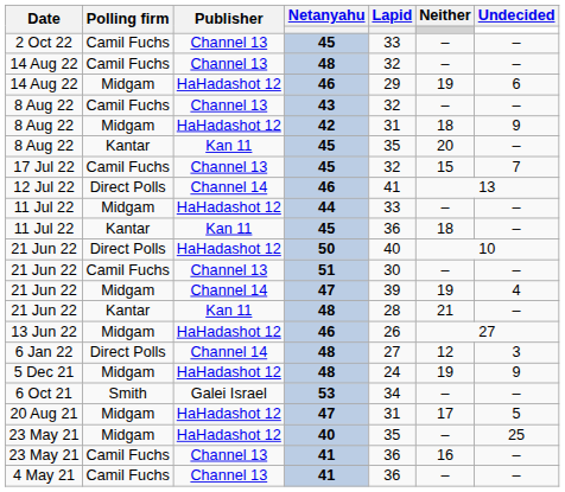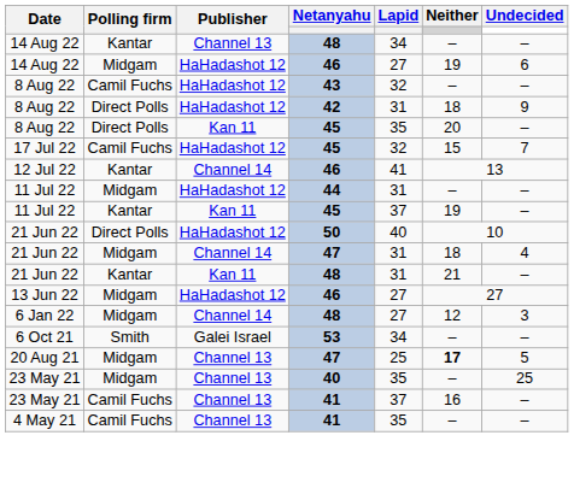 <table class="wikitable sortable" style="text-align:center; font-size:90%; line-height:13px;">
 <tr>
 <th rowspan=2>Date</th>
 <th rowspan=2>Polling firm</th>
 <th rowspan=2>Publisher</th>
 <th><a href='#'>Netanyahu</a></th>
 <th><a href='#'>Lapid</a></th>
 <th>Neither</th>
 <th><a href='#'>Undecided</a></th>
 </tr>
 <tr>
 <th style=background:></th>
 <th style=background:></th>
 <th style=background:#d3d3d3></th>
 <th style=background:#fff></th>
 </tr>
 <tr>
-<td data-sort-value=2022-10-02>2 Oct 22</td>
-<td>Camil Fuchs</td>
-<td><a href='#'>Channel 13</a></td>
-<td style="background:#BBCDE4"><strong>45</strong></td>
-<td>33					</td>
-<td>–					</td>
-<td>–					</td>
-</tr>
-<tr>
 <td data-sort-value=2022-08-14>14 Aug 22</td>
-<td>Camil Fuchs</td>
+<td>Kantar</td>
 <td><a href='#'>Channel 13</a></td>
 <td style="background:#BBCDE4"><strong>48</strong></td>
-<td>32					</td>
+<td>34					</td>
 <td>–					</td>
 <td>–					</td>
 </tr>
 <tr>
 <td data-sort-value=2022-08-14>14 Aug 22</td>
 <td>Midgam</td>
 <td><a href='#'>HaHadashot 12</a></td>
 <td style="background:#BBCDE4"><strong>46</strong></td>
-<td>29					</td>
+<td>27					</td>
 <td>19					</td>
 <td>6					</td>
 </tr>
 <tr>
 <td data-sort-value=2022-08-08>8 Aug 22</td>
 <td>Camil Fuchs</td>
-<td><a href='#'>Channel 13</a></td>
+<td><a href='#'>HaHadashot 12</a></td>
 <td style="background:#BBCDE4"><strong>43</strong></td>
 <td>32					</td>
 <td>–					</td>
 <td>–					</td>
 </tr>
 <tr>
 <td data-sort-value=2022-08-08>8 Aug 22</td>
-<td>Midgam</td>
+<td>Direct Polls</td>
 <td><a href='#'>HaHadashot 12</a></td>
 <td style="background:#BBCDE4"><strong>42</strong></td>
 <td>31					</td>
 <td>18					</td>
 <td>9					</td>
 </tr>
 <tr>
 <td data-sort-value=2022-08-08>8 Aug 22</td>
-<td>Kantar</td>
+<td>Direct Polls</td>
 <td><a href='#'>Kan 11</a></td>
 <td style="background:#BBCDE4"><strong>45</strong></td>
 <td>35					</td>
 <td>20					</td>
 <td>–					</td>
 </tr>
 <tr>
 <td data-sort-value=2022-07-17>17 Jul 22</td>
 <td>Camil Fuchs</td>
-<td><a href='#'>Channel 13</a></td>
+<td><a href='#'>HaHadashot 12</a></td>
 <td style=background:#BBCDE4><strong>45</strong>	</td>
 <td>32					</td>
 <td>15					</td>
 <td>7					</td>
 </tr>
 <tr>
 <td data-sort-value=2022-07-12>12 Jul 22</td>
-<td>Direct Polls</td>
+<td>Kantar</td>
 <td><a href='#'>Channel 14</a></td>
 <td style=background:#BBCDE4><strong>46</strong>	</td>
 <td>41					</td>
 <td colspan=2>13		</td>
 </tr>
 <tr>
 <td data-sort-value=2022-07-11>11 Jul 22</td>
 <td>Midgam</td>
 <td><a href='#'>HaHadashot 12</a></td>
 <td style=background:#BBCDE4><strong>44</strong>	</td>
-<td>33					</td>
+<td>31					</td>
 <td>–					</td>
 <td>–					</td>
 </tr>
 <tr>
 <td data-sort-value=2022-07-11>11 Jul 22</td>
 <td>Kantar</td>
 <td><a href='#'>Kan 11</a></td>
 <td style=background:#BBCDE4><strong>45</strong>	</td>
-<td>36					</td>
-<td>18					</td>
+<td>37					</td>
+<td>19					</td>
 <td>–					</td>
 </tr>
 <tr>
 <td data-sort-value=2022-06-21>21 Jun 22</td>
 <td>Direct Polls</td>
 <td><a href='#'>HaHadashot 12</a></td>
 <td style=background:#BBCDE4><strong>50</strong>	</td>
 <td>40					</td>
 <td colspan=2>10		</td>
 </tr>
 <tr>
 <td data-sort-value=2022-06-21>21 Jun 22</td>
-<td>Camil Fuchs</td>
-<td><a href='#'>Channel 13</a></td>
-<td style=background:#BBCDE4><strong>51</strong>	</td>
-<td>30					</td>
-<td>–					</td>
-<td>–					</td>
-</tr>
-<tr>
-<td data-sort-value=2022-06-21>21 Jun 22</td>
 <td>Midgam</td>
 <td><a href='#'>Channel 14</a></td>
 <td style=background:#BBCDE4><strong>47</strong>	</td>
-<td>39					</td>
-<td>19					</td>
+<td>31					</td>
+<td>18					</td>
 <td>4					</td>
 </tr>
 <tr>
 <td data-sort-value=2022-06-21>21 Jun 22</td>
 <td>Kantar</td>
 <td><a href='#'>Kan 11</a></td>
 <td style=background:#BBCDE4><strong>48</strong>	</td>
-<td>28					</td>
+<td>31					</td>
 <td>21					</td>
 <td>–					</td>
 </tr>
 <tr>
 <td data-sort-value=2022-06-13>13 Jun 22</td>
 <td>Midgam</td>
 <td><a href='#'>HaHadashot 12</a></td>
 <td style=background:#BBCDE4><strong>46</strong>	</td>
-<td>26					</td>
+<td>27					</td>
 <td colspan=2>27		</td>
 </tr>
 <tr>
 <td data-sort-value=2022-01-06>6 Jan 22</td>
-<td>Direct Polls</td>
+<td>Midgam</td>
 <td><a href='#'>Channel 14</a></td>
 <td style=background:#BBCDE4><strong>48</strong>	</td>
 <td>27					</td>
 <td>12					</td>
 <td>3					</td>
-</tr>
-<tr>
-<td data-sort-value=2021-12-05>5 Dec 21</td>
-<td>Midgam</td>
-<td><a href='#'>HaHadashot 12</a></td>
-<td style=background:#BBCDE4><strong>48</strong>	</td>
-<td>24					</td>
-<td>19					</td>
-<td>9					</td>
 </tr>
 <tr>
 <td data-sort-value=2021-10-06>6 Oct 21</td>
 <td>Smith</td>
 <td>Galei Israel</td>
 <td style=background:#BBCDE4><strong>53</strong>	</td>
 <td>34					</td>
 <td>–					</td>
 <td>–					</td>
 </tr>
 <tr>
 <td data-sort-value=2021-08-20>20 Aug 21</td>
 <td>Midgam</td>
-<td><a href='#'>HaHadashot 12</a></td>
+<td><a href='#'>Channel 13</a></td>
 <td style=background:#BBCDE4><strong>47</strong>	</td>
-<td>31					</td>
-<td>17					</td>
+<td>25					</td>
+<td><strong>17					</strong></td>
 <td>5					</td>
 </tr>
 <tr>
 <td data-sort-value=2021-05-23>23 May 21</td>
 <td>Midgam</td>
-<td><a href='#'>HaHadashot 12</a></td>
+<td><a href='#'>Channel 13</a></td>
 <td style=background:#BBCDE4><strong>40</strong>	</td>
 <td>35					</td>
 <td>–					</td>
 <td>25					</td>
 </tr>
 <tr>
 <td data-sort-value=2021-05-23>23 May 21</td>
 <td>Camil Fuchs</td>
 <td><a href='#'>Channel 13</a></td>
 <td style=background:#BBCDE4><strong>41</strong>	</td>
-<td>36					</td>
+<td>37					</td>
 <td>16					</td>
 <td>–					</td>
 </tr>
 <tr>
 <td data-sort-value=2021-05-04>4 May 21</td>
 <td>Camil Fuchs</td>
 <td><a href='#'>Channel 13</a></td>
 <td style=background:#BBCDE4><strong>41</strong>	</td>
-<td>36					</td>
+<td>35					</td>
 <td>–					</td>
 <td>–					</td>
 </tr>
 </table>
